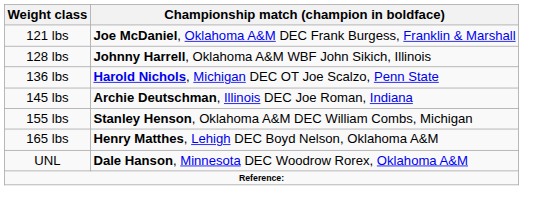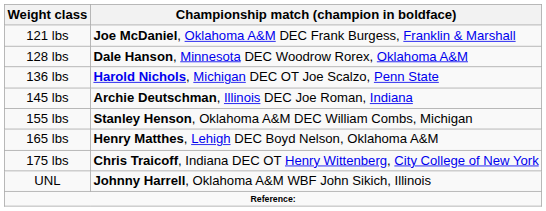 <table class="wikitable" style="text-align:center">
 <tr>
 <th>Weight class</th>
 <th>Championship match (champion in boldface)</th>
 </tr>
 <tr>
 <td>121 lbs</td>
 <td align=left><strong>Joe McDaniel</strong>, <a href='#'>Oklahoma A&M</a> DEC Frank Burgess, <a href='#'>Franklin & Marshall</a></td>
 </tr>
 <tr>
 <td>128 lbs</td>
-<td align="left"><strong>Johnny Harrell</strong>, Oklahoma A&M WBF John Sikich, Illinois</td>
+<td align=left><strong>Dale Hanson</strong>, <a href='#'>Minnesota</a> DEC Woodrow Rorex, <a href='#'>Oklahoma A&M</a></td>
 </tr>
 <tr>
 <td>136 lbs</td>
 <td align=left><strong><a href='#'>Harold Nichols</a></strong>, <a href='#'>Michigan</a> DEC OT Joe Scalzo, <a href='#'>Penn State</a></td>
 </tr>
 <tr>
 <td>145 lbs</td>
 <td align=left><strong>Archie Deutschman</strong>, <a href='#'>Illinois</a> DEC Joe Roman, <a href='#'>Indiana</a></td>
 </tr>
 <tr>
 <td>155 lbs</td>
 <td align=left><strong>Stanley Henson</strong>, Oklahoma A&M DEC William Combs, Michigan</td>
 </tr>
 <tr>
 <td>165 lbs</td>
 <td align=left><strong>Henry Matthes</strong>, <a href='#'>Lehigh</a> DEC Boyd Nelson, Oklahoma A&M</td>
 </tr>
 <tr>
+<td>175 lbs</td>
+<td align=left><strong>Chris Traicoff</strong>, Indiana DEC OT <a href='#'>Henry Wittenberg</a>, <a href='#'>City College of New York</a></td>
+</tr>
+<tr>
 <td>UNL</td>
-<td align=left><strong>Dale Hanson</strong>, <a href='#'>Minnesota</a> DEC Woodrow Rorex, <a href='#'>Oklahoma A&M</a></td>
+<td align="left"><strong>Johnny Harrell</strong>, Oklahoma A&M WBF John Sikich, Illinois</td>
 </tr>
 <tr>
 <td colspan="2"  style="font-size:8pt; text-align:center;"><strong>Reference:</strong></td>
 </tr>
 </table>
